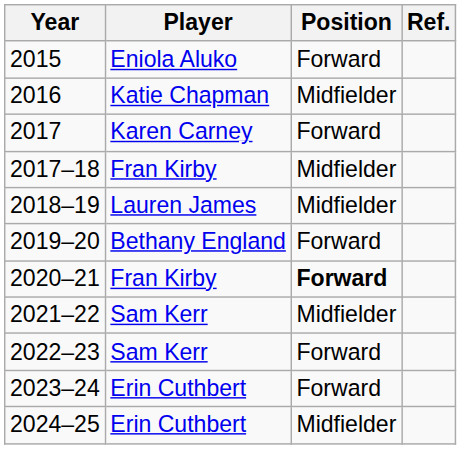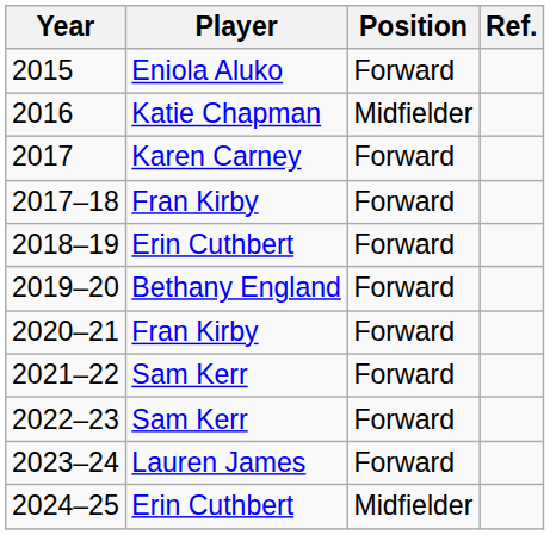 <table class="wikitable">
 <tr>
 <th>Year</th>
 <th>Player</th>
 <th>Position</th>
 <th>Ref.</th>
 </tr>
 <tr>
 <td>2015</td>
 <td> <a href='#'>Eniola Aluko</a></td>
 <td>Forward</td>
 <td></td>
 </tr>
 <tr>
 <td>2016</td>
 <td> <a href='#'>Katie Chapman</a></td>
 <td>Midfielder</td>
 <td></td>
 </tr>
 <tr>
 <td>2017</td>
 <td> <a href='#'>Karen Carney</a></td>
 <td>Forward</td>
 <td></td>
 </tr>
 <tr>
 <td>2017–18</td>
 <td> <a href='#'>Fran Kirby</a></td>
-<td>Midfielder</td>
+<td>Forward</td>
 <td></td>
 </tr>
 <tr>
 <td>2018–19</td>
-<td> <a href='#'>Lauren James</a></td>
-<td>Midfielder</td>
+<td> <a href='#'>Erin Cuthbert</a></td>
+<td>Forward</td>
 <td></td>
 </tr>
 <tr>
 <td>2019–20</td>
 <td> <a href='#'>Bethany England</a></td>
 <td>Forward</td>
 <td></td>
 </tr>
 <tr>
 <td>2020–21</td>
 <td> <a href='#'>Fran Kirby</a></td>
-<td><strong>Forward</strong></td>
+<td>Forward</td>
 <td></td>
 </tr>
 <tr>
 <td>2021–22</td>
 <td> <a href='#'>Sam Kerr</a></td>
-<td>Midfielder</td>
+<td>Forward</td>
 <td></td>
 </tr>
 <tr>
 <td>2022–23</td>
 <td> <a href='#'>Sam Kerr</a></td>
 <td>Forward</td>
 <td></td>
 </tr>
 <tr>
 <td>2023–24</td>
-<td> <a href='#'>Erin Cuthbert</a></td>
+<td> <a href='#'>Lauren James</a></td>
 <td>Forward</td>
 <td></td>
 </tr>
 <tr>
 <td>2024–25</td>
 <td> <a href='#'>Erin Cuthbert</a></td>
 <td>Midfielder</td>
 <td></td>
 </tr>
 </table>
